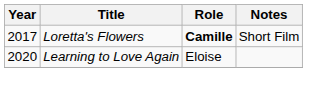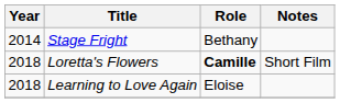 <table class="wikitable sortable">
 <tr>
 <th>Year</th>
 <th>Title</th>
 <th>Role</th>
 <th class="unsortable">Notes</th>
 </tr>
 <tr>
-<td>2017</td>
+<td>2014</td>
+<td><em><a href='#'>Stage Fright</a></em></td>
+<td>Bethany</td>
+<td></td>
+</tr>
+<tr>
+<td>2018</td>
 <td><em>Loretta's Flowers</em></td>
 <td><strong>Camille</strong></td>
 <td>Short Film</td>
 </tr>
 <tr>
-<td>2020</td>
+<td>2018</td>
 <td><em>Learning to Love Again</em></td>
 <td>Eloise</td>
 <td></td>
 </tr>
 <tr>
 </tr>
 </table>
